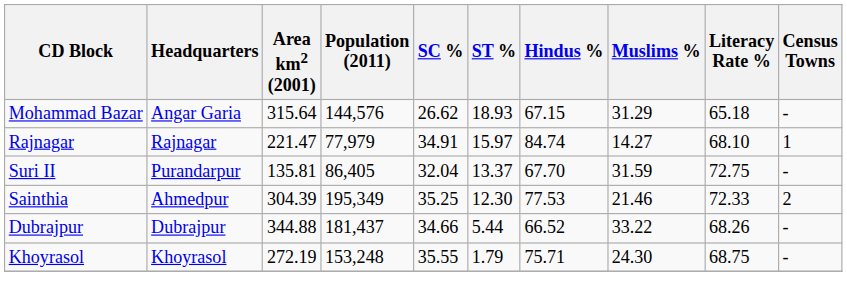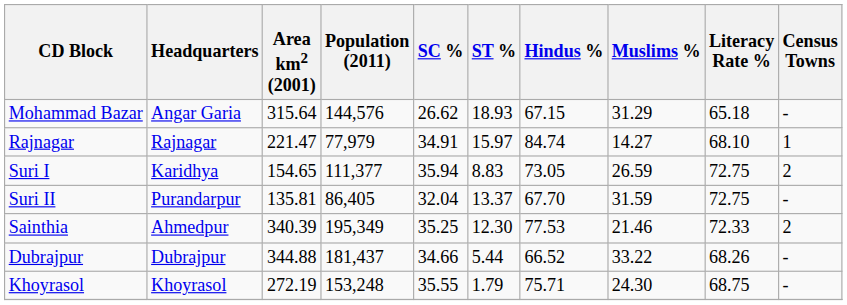 <table class="wikitable sortable">
 <tr>
 <th>CD Block</th>
 <th>Headquarters</th>
 <th><br>Area<br>km<sup>2</sup><br>(2001)</th>
 <th>Population<br>(2011)</th>
 <th><a href='#'>SC</a> %</th>
 <th><a href='#'>ST</a> %</th>
 <th><a href='#'>Hindus</a> %</th>
 <th><a href='#'>Muslims</a> %</th>
 <th>Literacy<br> Rate %</th>
 <th>Census<br>Towns</th>
 </tr>
 <tr>
 <td><a href='#'>Mohammad Bazar</a></td>
 <td><a href='#'>Angar Garia</a></td>
 <td>315.64</td>
 <td>144,576</td>
 <td>26.62</td>
 <td>18.93</td>
 <td>67.15</td>
 <td>31.29</td>
 <td>65.18</td>
 <td>-</td>
 </tr>
 <tr>
 <td><a href='#'>Rajnagar</a></td>
 <td><a href='#'>Rajnagar</a></td>
 <td>221.47</td>
 <td>77,979</td>
 <td>34.91</td>
 <td>15.97</td>
 <td>84.74</td>
 <td>14.27</td>
 <td>68.10</td>
 <td>1</td>
 </tr>
 <tr>
+<td><a href='#'>Suri I</a></td>
+<td><a href='#'>Karidhya</a></td>
+<td>154.65</td>
+<td>111,377</td>
+<td>35.94</td>
+<td>8.83</td>
+<td>73.05</td>
+<td>26.59</td>
+<td>72.75</td>
+<td>2</td>
+</tr>
+<tr>
 <td><a href='#'>Suri II</a></td>
 <td><a href='#'>Purandarpur</a></td>
 <td>135.81</td>
 <td>86,405</td>
 <td>32.04</td>
 <td>13.37</td>
 <td>67.70</td>
 <td>31.59</td>
 <td>72.75</td>
 <td>-</td>
 </tr>
 <tr>
 <td><a href='#'>Sainthia</a></td>
 <td><a href='#'>Ahmedpur</a></td>
-<td>304.39</td>
+<td>340.39</td>
 <td>195,349</td>
 <td>35.25</td>
 <td>12.30</td>
 <td>77.53</td>
 <td>21.46</td>
 <td>72.33</td>
 <td>2</td>
 </tr>
 <tr>
 <td><a href='#'>Dubrajpur</a></td>
 <td><a href='#'>Dubrajpur</a></td>
 <td>344.88</td>
 <td>181,437</td>
 <td>34.66</td>
 <td>5.44</td>
 <td>66.52</td>
 <td>33.22</td>
 <td>68.26</td>
 <td>-</td>
 </tr>
 <tr>
 <td><a href='#'>Khoyrasol</a></td>
 <td><a href='#'>Khoyrasol</a></td>
 <td>272.19</td>
 <td>153,248</td>
 <td>35.55</td>
 <td>1.79</td>
 <td>75.71</td>
 <td>24.30</td>
 <td>68.75</td>
 <td>-</td>
 </tr>
 <tr>
 </tr>
 </table>
